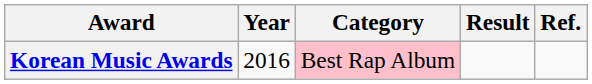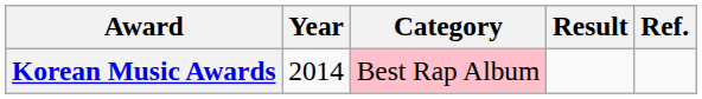 <table class="wikitable plainrowheaders">
 <tr>
 <th>Award</th>
 <th>Year</th>
 <th>Category</th>
 <th>Result</th>
 <th>Ref.</th>
 </tr>
 <tr>
 <th scope="row"><a href='#'>Korean Music Awards</a></th>
-<td>2016</td>
+<td>2014</td>
 <td style="background: pink;">Best Rap Album</td>
 <td></td>
 <td></td>
 </tr>
 </table>
